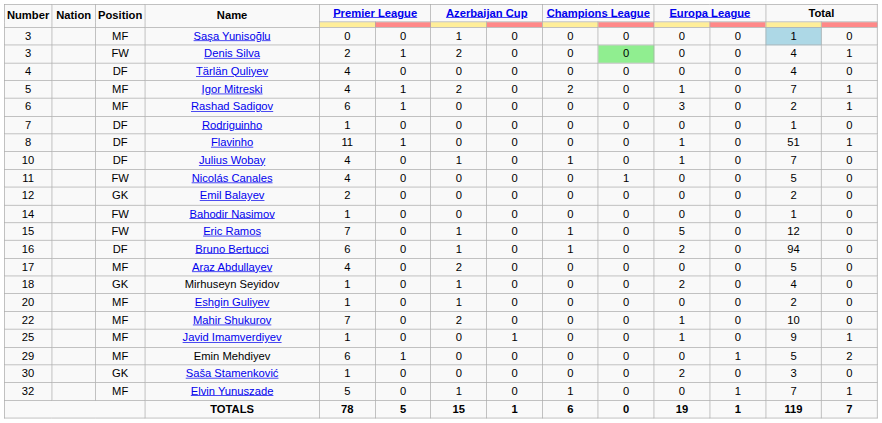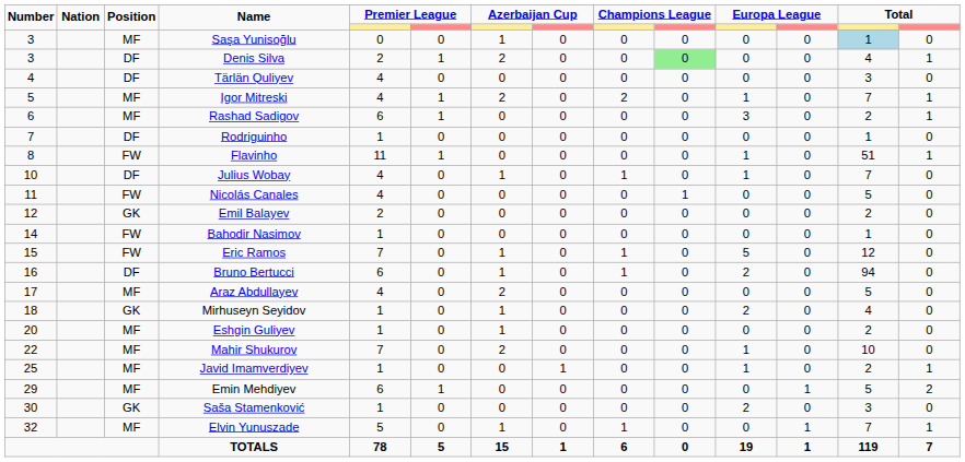 <table class="wikitable" style="text-align:center;">
 <tr>
 <td rowspan="2"  style="width:5%; text-align:center;"><strong>Number</strong></td>
 <td rowspan="2"  style="width:5%; text-align:center;"><strong>Nation</strong></td>
 <td rowspan="2"  style="width:5%; text-align:center;"><strong>Position</strong></td>
 <td rowspan="2"  style="width:20%; text-align:center;"><strong>Name</strong></td>
 <td colspan="2" style="text-align:center;"><strong><a href='#'>Premier League</a></strong></td>
 <td colspan="2" style="text-align:center;"><strong><a href='#'>Azerbaijan Cup</a></strong></td>
 <td colspan="2" style="text-align:center;"><strong><a href='#'>Champions League</a></strong></td>
 <td colspan="2" style="text-align:center;"><strong><a href='#'>Europa League</a></strong></td>
 <td colspan="2" style="text-align:center;"><strong>Total</strong></td>
 </tr>
 <tr>
 <th style="width:60px; background:#fe9;"></th>
 <th style="width:60px; background:#ff8888;"></th>
 <th style="width:60px; background:#fe9;"></th>
 <th style="width:60px; background:#ff8888;"></th>
 <th style="width:60px; background:#fe9;"></th>
 <th style="width:60px; background:#ff8888;"></th>
 <th style="width:60px; background:#fe9;"></th>
 <th style="width:60px; background:#ff8888;"></th>
 <th style="width:60px; background:#fe9;"></th>
 <th style="width:60px; background:#ff8888;"></th>
 </tr>
 <tr>
 <td>3</td>
 <td></td>
 <td>MF</td>
 <td><a href='#'>Saşa Yunisoğlu</a></td>
 <td>0</td>
 <td>0</td>
 <td>1</td>
 <td>0</td>
 <td>0</td>
 <td>0</td>
 <td>0</td>
 <td>0</td>
 <td style="background: lightblue;">1</td>
 <td>0</td>
 </tr>
 <tr>
 <td>3</td>
 <td></td>
-<td>FW</td>
+<td>DF</td>
 <td><a href='#'>Denis Silva</a></td>
 <td>2</td>
 <td>1</td>
 <td>2</td>
 <td>0</td>
 <td>0</td>
 <td style="background: lightgreen;">0</td>
 <td>0</td>
 <td>0</td>
 <td>4</td>
 <td>1</td>
 </tr>
 <tr>
 <td>4</td>
 <td></td>
 <td>DF</td>
 <td><a href='#'>Tärlän Quliyev</a></td>
 <td>4</td>
 <td>0</td>
 <td>0</td>
 <td>0</td>
 <td>0</td>
 <td>0</td>
 <td>0</td>
 <td>0</td>
-<td>4</td>
+<td>3</td>
 <td>0</td>
 </tr>
 <tr>
 <td>5</td>
 <td></td>
 <td>MF</td>
 <td><a href='#'>Igor Mitreski</a></td>
 <td>4</td>
 <td>1</td>
 <td>2</td>
 <td>0</td>
 <td>2</td>
 <td>0</td>
 <td>1</td>
 <td>0</td>
 <td>7</td>
 <td>1</td>
 </tr>
 <tr>
 <td>6</td>
 <td></td>
 <td>MF</td>
 <td><a href='#'>Rashad Sadigov</a></td>
 <td>6</td>
 <td>1</td>
 <td>0</td>
 <td>0</td>
 <td>0</td>
 <td>0</td>
 <td>3</td>
 <td>0</td>
 <td>2</td>
 <td>1</td>
 </tr>
 <tr>
 <td>7</td>
 <td></td>
 <td>DF</td>
 <td><a href='#'>Rodriguinho</a></td>
 <td>1</td>
 <td>0</td>
 <td>0</td>
 <td>0</td>
 <td>0</td>
 <td>0</td>
 <td>0</td>
 <td>0</td>
 <td>1</td>
 <td>0</td>
 </tr>
 <tr>
 <td>8</td>
 <td></td>
-<td>DF</td>
+<td>FW</td>
 <td><a href='#'>Flavinho</a></td>
 <td>11</td>
 <td>1</td>
 <td>0</td>
 <td>0</td>
 <td>0</td>
 <td>0</td>
 <td>1</td>
 <td>0</td>
 <td>51</td>
 <td>1</td>
 </tr>
 <tr>
 <td>10</td>
 <td></td>
 <td>DF</td>
 <td><a href='#'>Julius Wobay</a></td>
 <td>4</td>
 <td>0</td>
 <td>1</td>
 <td>0</td>
 <td>1</td>
 <td>0</td>
 <td>1</td>
 <td>0</td>
 <td>7</td>
 <td>0</td>
 </tr>
 <tr>
 <td>11</td>
 <td></td>
 <td>FW</td>
 <td><a href='#'>Nicolás Canales</a></td>
 <td>4</td>
 <td>0</td>
 <td>0</td>
 <td>0</td>
 <td>0</td>
 <td>1</td>
 <td>0</td>
 <td>0</td>
 <td>5</td>
 <td>0</td>
 </tr>
 <tr>
 <td>12</td>
 <td></td>
 <td>GK</td>
 <td><a href='#'>Emil Balayev</a></td>
 <td>2</td>
 <td>0</td>
 <td>0</td>
 <td>0</td>
 <td>0</td>
 <td>0</td>
 <td>0</td>
 <td>0</td>
 <td>2</td>
 <td>0</td>
 </tr>
 <tr>
 <td>14</td>
 <td></td>
 <td>FW</td>
 <td><a href='#'>Bahodir Nasimov</a></td>
 <td>1</td>
 <td>0</td>
 <td>0</td>
 <td>0</td>
 <td>0</td>
 <td>0</td>
 <td>0</td>
 <td>0</td>
 <td>1</td>
 <td>0</td>
 </tr>
 <tr>
 <td>15</td>
 <td></td>
 <td>FW</td>
 <td><a href='#'>Eric Ramos</a></td>
 <td>7</td>
 <td>0</td>
 <td>1</td>
 <td>0</td>
 <td>1</td>
 <td>0</td>
 <td>5</td>
 <td>0</td>
 <td>12</td>
 <td>0</td>
 </tr>
 <tr>
 <td>16</td>
 <td></td>
 <td>DF</td>
 <td><a href='#'>Bruno Bertucci</a></td>
 <td>6</td>
 <td>0</td>
 <td>1</td>
 <td>0</td>
 <td>1</td>
 <td>0</td>
 <td>2</td>
 <td>0</td>
 <td>94</td>
 <td>0</td>
 </tr>
 <tr>
 <td>17</td>
 <td></td>
 <td>MF</td>
 <td><a href='#'>Araz Abdullayev</a></td>
 <td>4</td>
 <td>0</td>
 <td>2</td>
 <td>0</td>
 <td>0</td>
 <td>0</td>
 <td>0</td>
 <td>0</td>
 <td>5</td>
 <td>0</td>
 </tr>
 <tr>
 <td>18</td>
 <td></td>
 <td>GK</td>
 <td>Mirhuseyn Seyidov</td>
 <td>1</td>
 <td>0</td>
 <td>1</td>
 <td>0</td>
 <td>0</td>
 <td>0</td>
 <td>2</td>
 <td>0</td>
 <td>4</td>
 <td>0</td>
 </tr>
 <tr>
 <td>20</td>
 <td></td>
 <td>MF</td>
 <td><a href='#'>Eshgin Guliyev</a></td>
 <td>1</td>
 <td>0</td>
 <td>1</td>
 <td>0</td>
 <td>0</td>
 <td>0</td>
 <td>0</td>
 <td>0</td>
 <td>2</td>
 <td>0</td>
 </tr>
 <tr>
 <td>22</td>
 <td></td>
 <td>MF</td>
 <td><a href='#'>Mahir Shukurov</a></td>
 <td>7</td>
 <td>0</td>
 <td>2</td>
 <td>0</td>
 <td>0</td>
 <td>0</td>
 <td>1</td>
 <td>0</td>
 <td>10</td>
 <td>0</td>
 </tr>
 <tr>
 <td>25</td>
 <td></td>
 <td>MF</td>
 <td><a href='#'>Javid Imamverdiyev</a></td>
 <td>1</td>
 <td>0</td>
 <td>0</td>
 <td>1</td>
 <td>0</td>
 <td>0</td>
 <td>1</td>
 <td>0</td>
-<td>9</td>
+<td>2</td>
 <td>1</td>
 </tr>
 <tr>
 <td>29</td>
 <td></td>
 <td>MF</td>
 <td>Emin Mehdiyev</td>
 <td>6</td>
 <td>1</td>
 <td>0</td>
 <td>0</td>
 <td>0</td>
 <td>0</td>
 <td>0</td>
 <td>1</td>
 <td>5</td>
 <td>2</td>
 </tr>
 <tr>
 <td>30</td>
 <td></td>
 <td>GK</td>
 <td><a href='#'>Saša Stamenković</a></td>
 <td>1</td>
 <td>0</td>
 <td>0</td>
 <td>0</td>
 <td>0</td>
 <td>0</td>
 <td>2</td>
 <td>0</td>
 <td>3</td>
 <td>0</td>
 </tr>
 <tr>
 <td>32</td>
 <td></td>
 <td>MF</td>
 <td><a href='#'>Elvin Yunuszade</a></td>
 <td>5</td>
 <td>0</td>
 <td>1</td>
 <td>0</td>
 <td>1</td>
 <td>0</td>
 <td>0</td>
 <td>1</td>
 <td>7</td>
 <td>1</td>
 </tr>
 <tr>
 <td colspan="3"></td>
 <td><strong>TOTALS</strong></td>
 <td><strong>78</strong></td>
 <td><strong>5</strong></td>
 <td><strong>15</strong></td>
 <td><strong>1</strong></td>
 <td><strong>6</strong></td>
 <td><strong>0</strong></td>
 <td><strong>19</strong></td>
 <td><strong>1</strong></td>
 <td><strong>119</strong></td>
 <td><strong>7</strong></td>
 </tr>
 </table>
